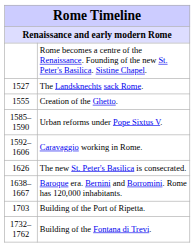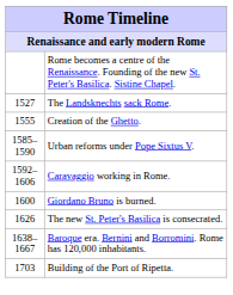 <table border="1" cellpadding="4" cellspacing="0" style="float:right; width:300px; margin:0.5em 0 1em 1em; background:White; border:1px #aaa solid; border-collapse:collapse; font-size:95%;">
 <tr>
 <th colspan="2" style="background:#ccf; text-align:center;"><big><big>Rome Timeline</big></big></th>
 </tr>
 <tr>
 <th colspan="2" style="background:#ddf; text-align:center;"><strong>Renaissance and early modern Rome</strong></th>
 </tr>
 <tr>
 <td style="font-size:90%; text-align:center;"></td>
 <td style="font-size: 90%;">Rome becomes a centre of the <a href='#'>Renaissance</a>. Founding of the new <a href='#'>St. Peter's Basilica</a>. <a href='#'>Sistine Chapel</a>.</td>
 </tr>
 <tr>
 <td style="font-size:90%; text-align:center;">1527</td>
 <td style="font-size: 90%;">The <a href='#'>Landsknechts</a> <a href='#'>sack Rome</a>.</td>
 </tr>
 <tr>
 <td style="font-size:90%; text-align:center;">1555</td>
 <td style="font-size: 90%;">Creation of the <a href='#'>Ghetto</a>.</td>
 </tr>
 <tr>
 <td style="font-size:90%; text-align:center;">1585–1590</td>
 <td style="font-size: 90%;">Urban reforms under <a href='#'>Pope Sixtus V</a>.</td>
 </tr>
 <tr>
 <td style="font-size:90%; text-align:center;">1592–1606</td>
 <td style="font-size: 90%;"><a href='#'>Caravaggio</a> working in Rome.</td>
 </tr>
 <tr>
+<td style="font-size:90%; text-align:center;">1600</td>
+<td style="font-size: 90%;"><a href='#'>Giordano Bruno</a> is burned.</td>
+</tr>
+<tr>
 <td style="font-size:90%; text-align:center;">1626</td>
 <td style="font-size: 90%;">The new <a href='#'>St. Peter's Basilica</a> is consecrated.</td>
 </tr>
 <tr>
 <td style="font-size:90%; text-align:center;">1638–1667</td>
 <td style="font-size: 90%;"><a href='#'>Baroque</a> era. <a href='#'>Bernini</a> and <a href='#'>Borromini</a>. Rome has 120,000 inhabitants.</td>
 </tr>
 <tr>
 <td style="font-size:90%; text-align:center;">1703</td>
 <td style="font-size: 90%;">Building of the Port of Ripetta.</td>
 </tr>
-<tr>
-<td style="font-size:90%; text-align:center;">1732–1762</td>
-<td style="font-size: 90%;">Building of the <a href='#'>Fontana di Trevi</a>.</td>
-</tr>
 </table>
